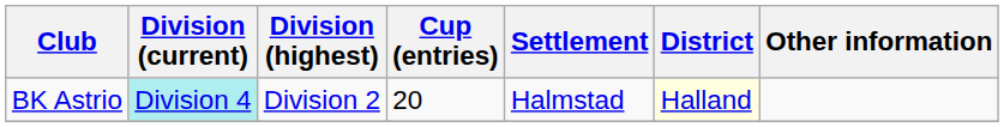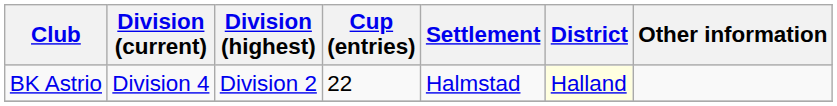 <table class="wikitable" style="text-align:left">
 <tr>
 <th style= width="180px"><a href='#'>Club</a></th>
 <th style= width="80px"><a href='#'>Division</a><br> (current)</th>
 <th style= width="80px"><a href='#'>Division</a><br> (highest)</th>
 <th style= width="60px"><a href='#'>Cup</a><br> (entries)</th>
 <th style= width="110px"><a href='#'>Settlement</a></th>
 <th style= width="110px"><a href='#'>District</a></th>
 <th style= width="230px">Other information</th>
 </tr>
 <tr>
 <td><a href='#'>BK Astrio</a></td>
-<td style="background: paleturquoise;"><a href='#'>Division 4</a></td>
+<td><a href='#'>Division 4</a></td>
 <td><a href='#'>Division 2</a></td>
-<td>20</td>
+<td>22</td>
 <td><a href='#'>Halmstad</a></td>
 <td style="background: lightyellow;"><a href='#'>Halland</a></td>
 <td></td>
 </tr>
 <tr>
 </tr>
 </table>
